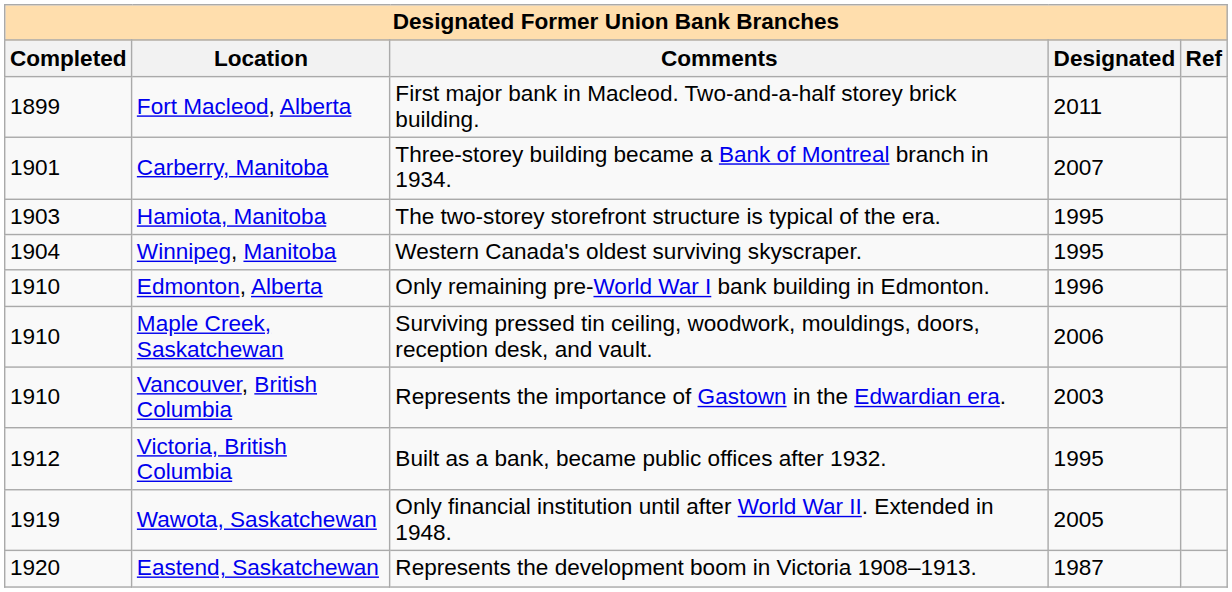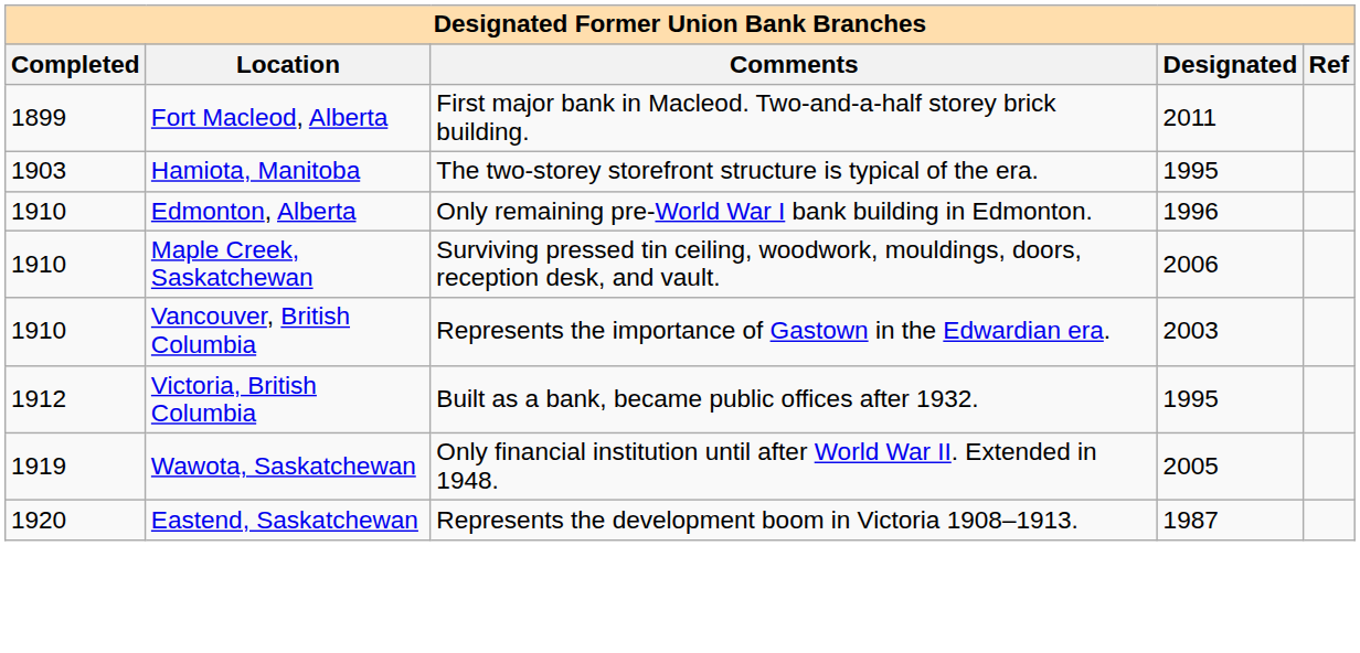 <table class="wikitable">
 <tr>
 <th colspan="5" style="background:#ffdead;">Designated Former Union Bank Branches</th>
 </tr>
 <tr>
 <th>Completed</th>
 <th>Location</th>
 <th>Comments</th>
 <th>Designated</th>
 <th>Ref</th>
 </tr>
 <tr>
 <td>1899</td>
 <td><a href='#'>Fort Macleod</a>, <a href='#'>Alberta</a></td>
 <td>First major bank in Macleod. Two-and-a-half storey brick building.</td>
 <td>2011</td>
 <td></td>
 </tr>
 <tr>
-<td>1901</td>
-<td><a href='#'>Carberry, Manitoba</a></td>
-<td>Three-storey building became a <a href='#'>Bank of Montreal</a> branch in 1934.</td>
-<td>2007</td>
-<td></td>
-</tr>
-<tr>
 <td>1903</td>
 <td><a href='#'>Hamiota, Manitoba</a></td>
 <td>The two-storey storefront structure is typical of the era.</td>
-<td>1995</td>
-<td></td>
-</tr>
-<tr>
-<td>1904</td>
-<td><a href='#'>Winnipeg</a>, <a href='#'>Manitoba</a></td>
-<td>Western Canada's oldest surviving skyscraper.</td>
 <td>1995</td>
 <td></td>
 </tr>
 <tr>
 <td>1910</td>
 <td><a href='#'>Edmonton</a>, <a href='#'>Alberta</a></td>
 <td>Only remaining pre-<a href='#'>World War I</a> bank building in Edmonton.</td>
 <td>1996</td>
 <td></td>
 </tr>
 <tr>
 <td>1910</td>
 <td><a href='#'>Maple Creek, Saskatchewan</a></td>
 <td>Surviving pressed tin ceiling, woodwork, mouldings, doors, reception desk, and vault.</td>
 <td>2006</td>
 <td></td>
 </tr>
 <tr>
 <td>1910</td>
 <td><a href='#'>Vancouver</a>, <a href='#'>British Columbia</a></td>
 <td>Represents the importance of <a href='#'>Gastown</a> in the <a href='#'>Edwardian era</a>.</td>
 <td>2003</td>
 <td></td>
 </tr>
 <tr>
 <td>1912</td>
 <td><a href='#'>Victoria, British Columbia</a></td>
 <td>Built as a bank, became public offices after 1932.</td>
 <td>1995</td>
 <td></td>
 </tr>
 <tr>
 <td>1919</td>
 <td><a href='#'>Wawota, Saskatchewan</a></td>
 <td>Only financial institution until after <a href='#'>World War II</a>. Extended in 1948.</td>
 <td>2005</td>
 <td></td>
 </tr>
 <tr>
 <td>1920</td>
 <td><a href='#'>Eastend, Saskatchewan</a></td>
 <td>Represents the development boom in Victoria 1908–1913.</td>
 <td>1987</td>
 <td></td>
 </tr>
 </table>
